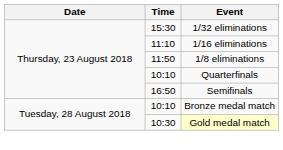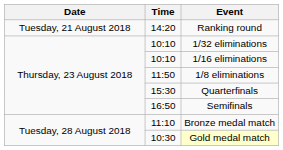 <table class = "wikitable" style="text-align:center;">
 <tr>
 <th width=220>Date</th>
 <th width=50>Time</th>
 <th width=150>Event</th>
 </tr>
 <tr>
+<td>Tuesday, 21 August 2018</td>
+<td>14:20</td>
+<td>Ranking round</td>
+</tr>
+<tr>
 <td rowspan=5>Thursday, 23 August 2018</td>
-<td>15:30</td>
+<td>10:10</td>
 <td>1/32 eliminations</td>
 </tr>
 <tr>
-<td>11:10</td>
+<td>10:10</td>
 <td>1/16 eliminations</td>
 </tr>
 <tr>
 <td>11:50</td>
 <td>1/8 eliminations</td>
 </tr>
 <tr>
-<td>10:10</td>
+<td>15:30</td>
 <td>Quarterfinals</td>
 </tr>
 <tr>
 <td>16:50</td>
 <td>Semifinals</td>
 </tr>
 <tr>
 <td rowspan=2>Tuesday, 28 August 2018</td>
-<td>10:10</td>
+<td>11:10</td>
 <td>Bronze medal match</td>
 </tr>
 <tr>
 <td>10:30</td>
 <td bgcolor=ffffcc>Gold medal match</td>
 </tr>
 </table>
